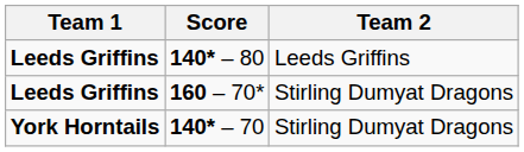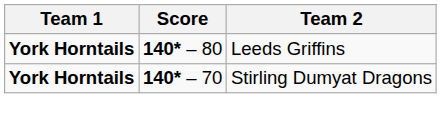 <table class="wikitable">
 <tr>
 <th>Team 1</th>
 <th>Score</th>
 <th>Team 2</th>
 </tr>
 <tr>
-<td><strong>Leeds Griffins</strong></td>
+<td><strong>York Horntails</strong></td>
 <td><strong>140*</strong> – 80</td>
 <td>Leeds Griffins</td>
-</tr>
-<tr>
-<td><strong>Leeds Griffins</strong></td>
-<td><strong>160</strong> – 70*</td>
-<td>Stirling Dumyat Dragons</td>
 </tr>
 <tr>
 <td><strong>York Horntails</strong></td>
 <td><strong>140*</strong> – 70</td>
 <td>Stirling Dumyat Dragons</td>
 </tr>
 </table>
